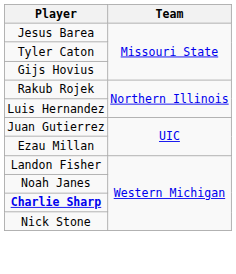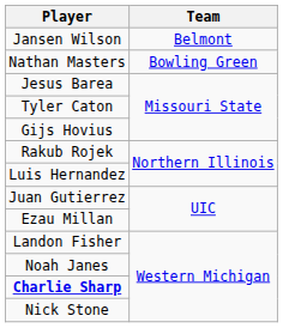 <table class="wikitable" style="text-align: center;">
 <tr>
 <th>Player</th>
 <th>Team</th>
+</tr>
+<tr>
+<td>Jansen Wilson</td>
+<td><a href='#'>Belmont</a></td>
+</tr>
+<tr>
+<td>Nathan Masters</td>
+<td><a href='#'>Bowling Green</a></td>
 </tr>
 <tr>
 <td>Jesus Barea</td>
 <td rowspan=3><a href='#'>Missouri State</a></td>
 </tr>
 <tr>
 <td>Tyler Caton</td>
 </tr>
 <tr>
 <td>Gijs Hovius</td>
 </tr>
 <tr>
 <td>Rakub Rojek</td>
 <td rowspan=2><a href='#'>Northern Illinois</a></td>
 </tr>
 <tr>
 <td>Luis Hernandez</td>
 </tr>
 <tr>
 <td>Juan Gutierrez</td>
 <td rowspan=2><a href='#'>UIC</a></td>
 </tr>
 <tr>
 <td>Ezau Millan</td>
 </tr>
 <tr>
 <td>Landon Fisher</td>
 <td rowspan=4><a href='#'>Western Michigan</a></td>
 </tr>
 <tr>
 <td>Noah Janes</td>
 </tr>
 <tr>
 <td><strong><a href='#'>Charlie Sharp</a></strong></td>
 </tr>
 <tr>
 <td>Nick Stone</td>
 </tr>
 </table>
